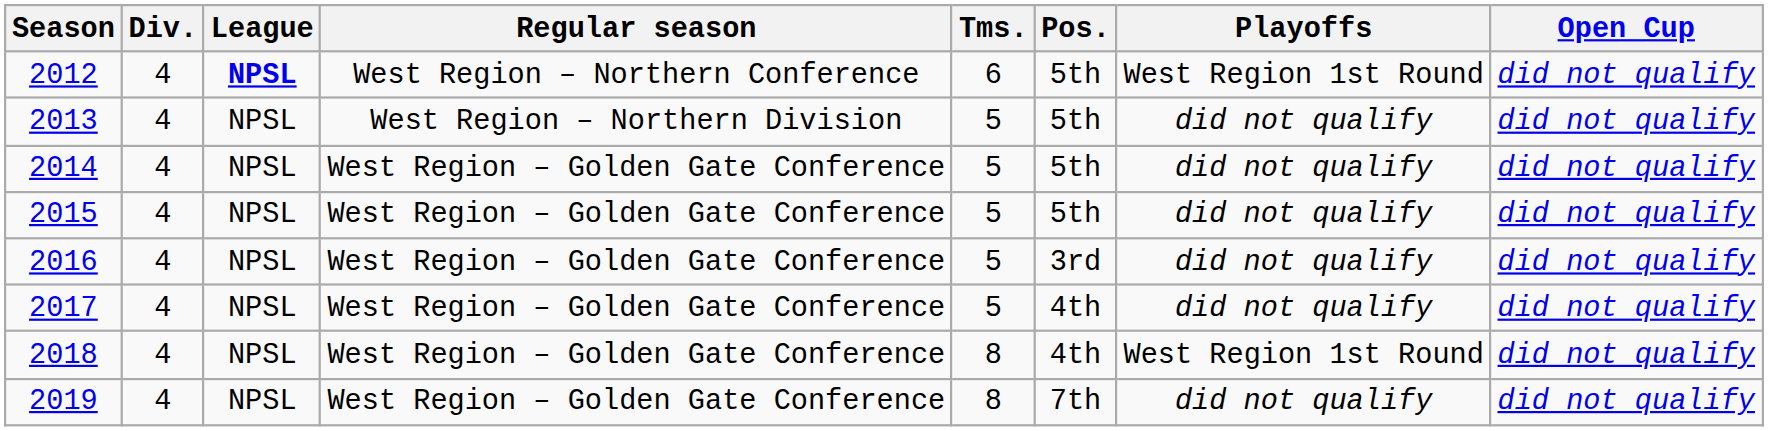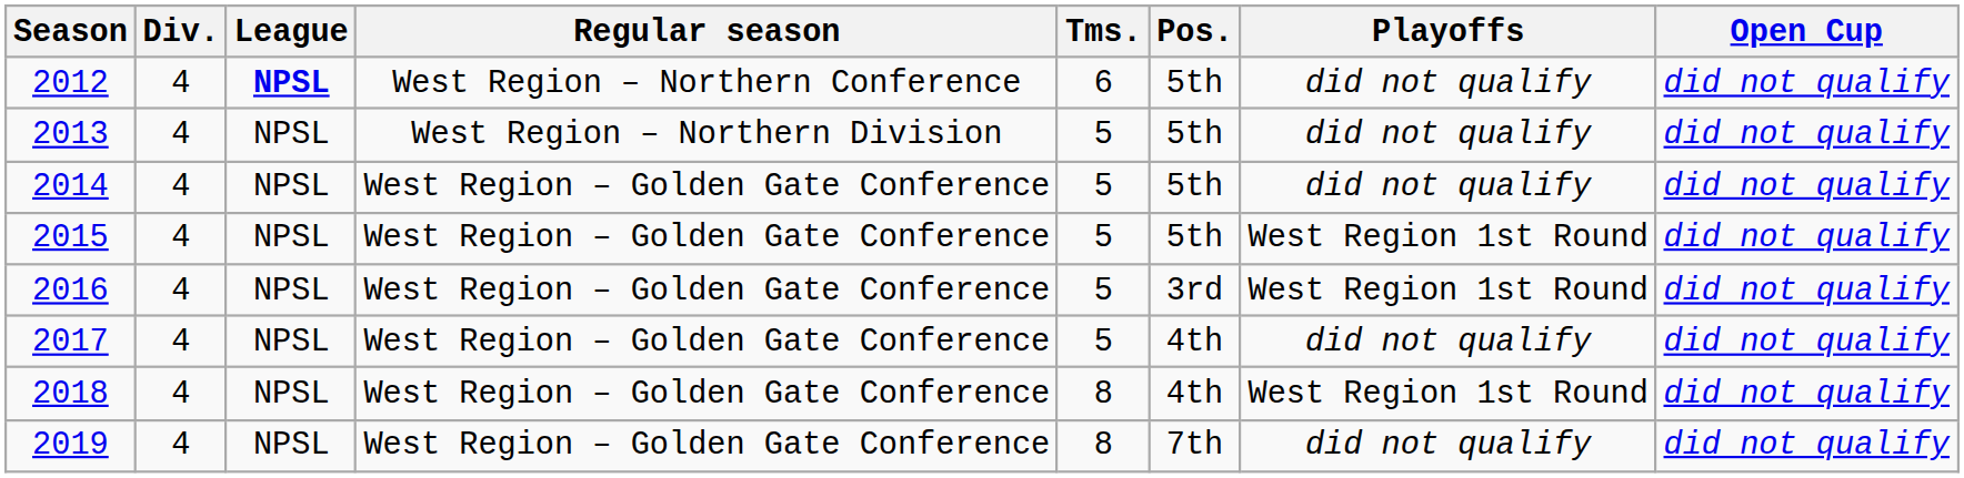 <table class="wikitable">
 <tr>
 <th>Season</th>
 <th>Div.</th>
 <th>League</th>
 <th>Regular season</th>
 <th>Tms.</th>
 <th>Pos.</th>
 <th>Playoffs</th>
 <th><a href='#'>Open Cup</a></th>
 </tr>
 <tr>
 <td align=center><a href='#'>2012</a></td>
 <td align=center>4</td>
 <td align=center><strong><a href='#'>NPSL</a></strong></td>
 <td align=center>West Region – Northern Conference</td>
 <td align=center>6</td>
 <td align=center>5th</td>
-<td align=center>West Region 1st Round</td>
+<td align=center><em>did not qualify</em></td>
 <td align=center><a href='#'><em>did not qualify</em></a></td>
 </tr>
 <tr>
 <td align=center><a href='#'>2013</a></td>
 <td align=center>4</td>
 <td align=center>NPSL</td>
 <td align=center>West Region – Northern Division</td>
 <td align=center>5</td>
 <td align=center>5th</td>
 <td align=center><em>did not qualify</em></td>
 <td align=center><a href='#'><em>did not qualify</em></a></td>
 </tr>
 <tr>
 <td align=center><a href='#'>2014</a></td>
 <td align=center>4</td>
 <td align=center>NPSL</td>
 <td align=center>West Region – Golden Gate Conference</td>
 <td align=center>5</td>
 <td align=center>5th</td>
 <td align=center><em>did not qualify</em></td>
 <td align=center><a href='#'><em>did not qualify</em></a></td>
 </tr>
 <tr>
 <td align=center><a href='#'>2015</a></td>
 <td align=center>4</td>
 <td align=center>NPSL</td>
 <td align=center>West Region – Golden Gate Conference</td>
 <td align=center>5</td>
 <td align=center>5th</td>
-<td align=center><em>did not qualify</em></td>
+<td align=center>West Region 1st Round</td>
 <td align=center><a href='#'><em>did not qualify</em></a></td>
 </tr>
 <tr>
 <td align=center><a href='#'>2016</a></td>
 <td align=center>4</td>
 <td align=center>NPSL</td>
 <td align=center>West Region – Golden Gate Conference</td>
 <td align=center>5</td>
 <td align=center>3rd</td>
-<td align=center><em>did not qualify</em></td>
+<td align=center>West Region 1st Round</td>
 <td align=center><a href='#'><em>did not qualify</em></a></td>
 </tr>
 <tr>
 <td align=center><a href='#'>2017</a></td>
 <td align=center>4</td>
 <td align=center>NPSL</td>
 <td align=center>West Region – Golden Gate Conference</td>
 <td align=center>5</td>
 <td align=center>4th</td>
 <td align=center><em>did not qualify</em></td>
 <td align=center><a href='#'><em>did not qualify</em></a></td>
 </tr>
 <tr>
 <td align=center><a href='#'>2018</a></td>
 <td align=center>4</td>
 <td align=center>NPSL</td>
 <td align=center>West Region – Golden Gate Conference</td>
 <td align=center>8</td>
 <td align=center>4th</td>
 <td align=center>West Region 1st Round</td>
 <td align=center><a href='#'><em>did not qualify</em></a></td>
 </tr>
 <tr>
 <td align=center><a href='#'>2019</a></td>
 <td align=center>4</td>
 <td align=center>NPSL</td>
 <td align=center>West Region – Golden Gate Conference</td>
 <td align=center>8</td>
 <td align=center>7th</td>
 <td align=center><em>did not qualify</em></td>
 <td align=center><a href='#'><em>did not qualify</em></a></td>
 </tr>
 </table>
